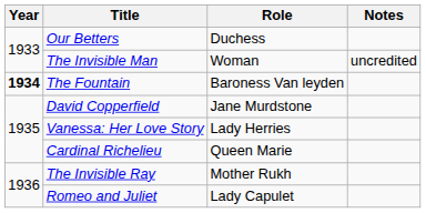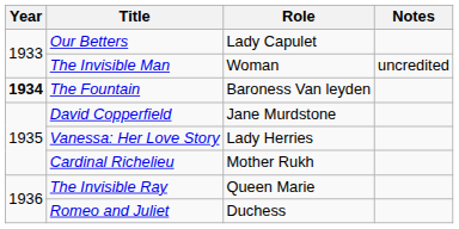 <table class="wikitable">
 <tr>
 <th>Year</th>
 <th>Title</th>
 <th>Role</th>
 <th>Notes</th>
 </tr>
 <tr>
 <td rowspan=2>1933</td>
 <td><em><a href='#'>Our Betters</a></em></td>
-<td>Duchess</td>
+<td>Lady Capulet</td>
 <td></td>
 </tr>
 <tr>
 <td><em><a href='#'>The Invisible Man</a></em></td>
 <td>Woman</td>
 <td>uncredited</td>
 </tr>
 <tr>
 <td><strong>1934</strong></td>
 <td><em><a href='#'>The Fountain</a></em></td>
 <td>Baroness Van leyden</td>
 <td></td>
 </tr>
 <tr>
 <td rowspan=3>1935</td>
 <td><em><a href='#'>David Copperfield</a></em></td>
 <td>Jane Murdstone</td>
 <td></td>
 </tr>
 <tr>
 <td><em><a href='#'>Vanessa: Her Love Story</a></em></td>
 <td>Lady Herries</td>
 <td></td>
 </tr>
 <tr>
 <td><em><a href='#'>Cardinal Richelieu</a></em></td>
-<td>Queen Marie</td>
+<td>Mother Rukh</td>
 <td></td>
 </tr>
 <tr>
 <td rowspan=2>1936</td>
 <td><em><a href='#'>The Invisible Ray</a></em></td>
-<td>Mother Rukh</td>
+<td>Queen Marie</td>
 <td></td>
 </tr>
 <tr>
 <td><em><a href='#'>Romeo and Juliet</a></em></td>
-<td>Lady Capulet</td>
+<td>Duchess</td>
 <td></td>
 </tr>
 </table>
